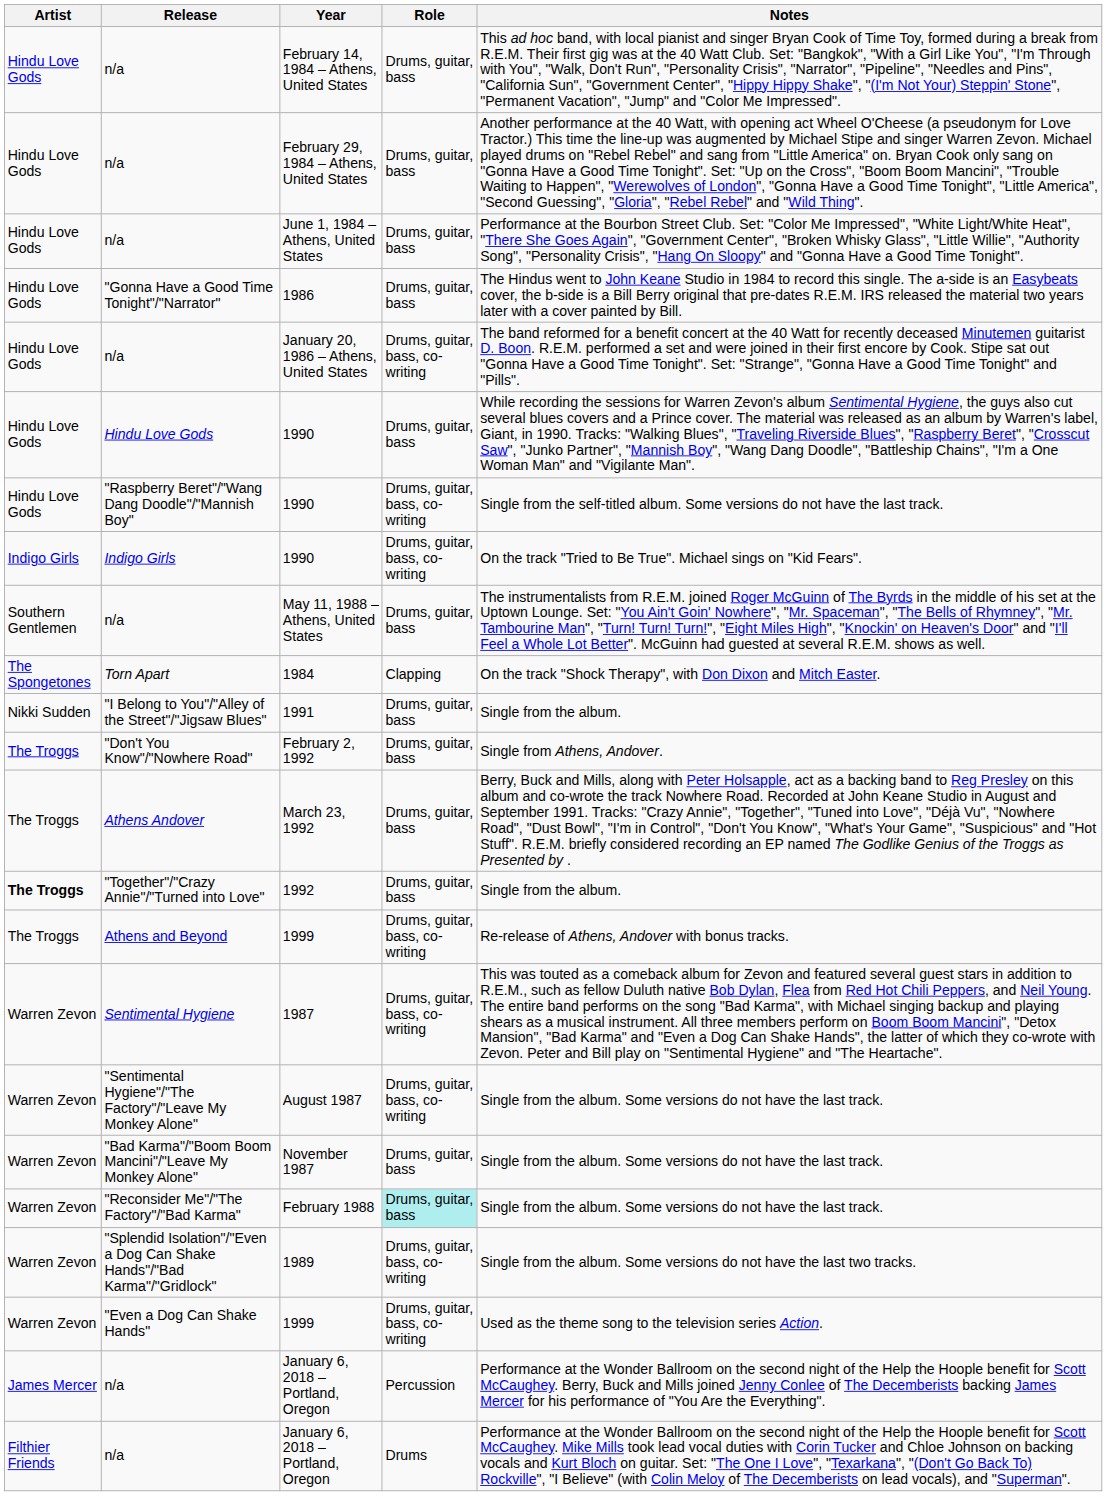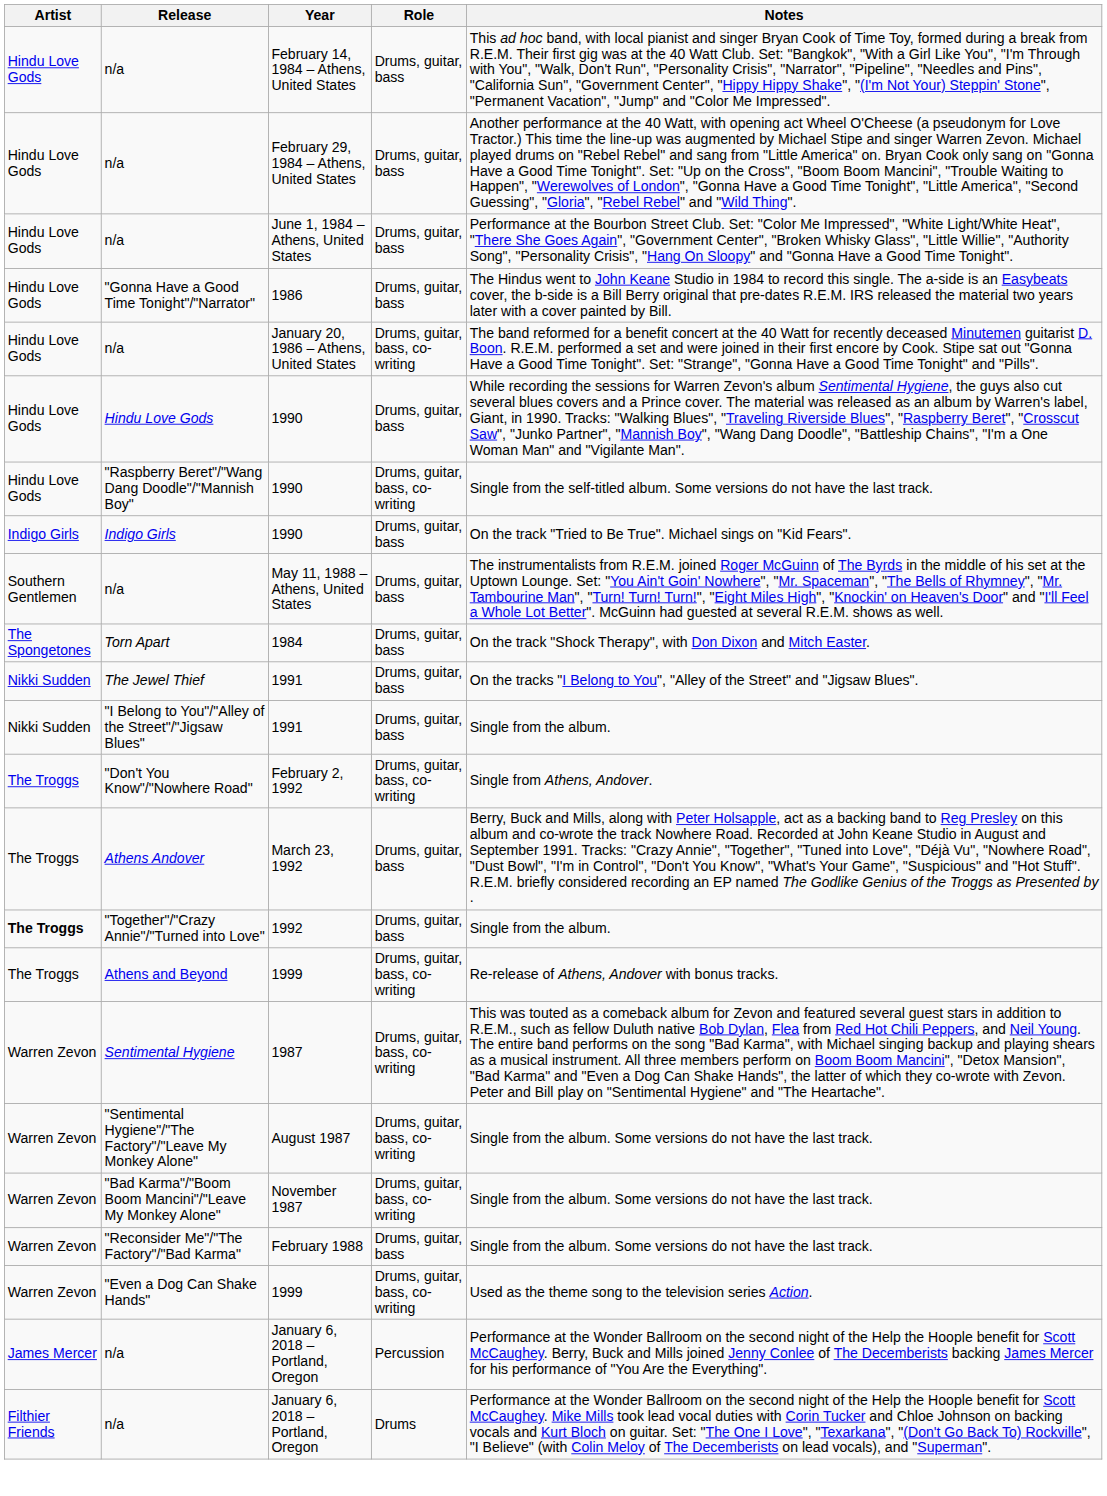 <table class="sortable wikitable">
 <tr>
 <th>Artist</th>
 <th>Release</th>
 <th>Year</th>
 <th>Role</th>
 <th>Notes</th>
 </tr>
 <tr>
 <td><a href='#'>Hindu Love Gods</a></td>
 <td>n/a</td>
 <td>February 14, 1984 – Athens, United States</td>
 <td>Drums, guitar, bass</td>
 <td>This <em>ad hoc</em> band, with local pianist and singer Bryan Cook of Time Toy, formed during a break from R.E.M. Their first gig was at the 40 Watt Club. Set: "Bangkok", "With a Girl Like You", "I'm Through with You", "Walk, Don't Run", "Personality Crisis", "Narrator", "Pipeline", "Needles and Pins", "California Sun", "Government Center", "<a href='#'>Hippy Hippy Shake</a>", "<a href='#'>(I'm Not Your) Steppin' Stone</a>", "Permanent Vacation", "Jump" and "Color Me Impressed".</td>
 </tr>
 <tr>
 <td>Hindu Love Gods</td>
 <td>n/a</td>
 <td>February 29, 1984 – Athens, United States</td>
 <td>Drums, guitar, bass</td>
 <td>Another performance at the 40 Watt, with opening act Wheel O'Cheese (a pseudonym for Love Tractor.) This time the line-up was augmented by Michael Stipe and singer Warren Zevon. Michael played drums on "Rebel Rebel" and sang from "Little America" on. Bryan Cook only sang on "Gonna Have a Good Time Tonight". Set: "Up on the Cross", "Boom Boom Mancini", "Trouble Waiting to Happen", "<a href='#'>Werewolves of London</a>", "Gonna Have a Good Time Tonight", "Little America", "Second Guessing", "<a href='#'>Gloria</a>", "<a href='#'>Rebel Rebel</a>" and "<a href='#'>Wild Thing</a>".</td>
 </tr>
 <tr>
 <td>Hindu Love Gods</td>
 <td>n/a</td>
 <td>June 1, 1984 – Athens, United States</td>
 <td>Drums, guitar, bass</td>
 <td>Performance at the Bourbon Street Club. Set: "Color Me Impressed", "White Light/White Heat", "<a href='#'>There She Goes Again</a>", "Government Center", "Broken Whisky Glass", "Little Willie", "Authority Song", "Personality Crisis", "<a href='#'>Hang On Sloopy</a>" and "Gonna Have a Good Time Tonight".</td>
 </tr>
 <tr>
 <td>Hindu Love Gods</td>
 <td>"Gonna Have a Good Time Tonight"/"Narrator"</td>
 <td>1986</td>
 <td>Drums, guitar, bass</td>
 <td>The Hindus went to <a href='#'>John Keane</a> Studio in 1984 to record this single. The a-side is an <a href='#'>Easybeats</a> cover, the b-side is a Bill Berry original that pre-dates R.E.M. IRS released the material two years later with a cover painted by Bill.</td>
 </tr>
 <tr>
 <td>Hindu Love Gods</td>
 <td>n/a</td>
 <td>January 20, 1986 – Athens, United States</td>
 <td>Drums, guitar, bass, co-writing</td>
 <td>The band reformed for a benefit concert at the 40 Watt for recently deceased <a href='#'>Minutemen</a> guitarist <a href='#'>D. Boon</a>. R.E.M. performed a set and were joined in their first encore by Cook. Stipe sat out "Gonna Have a Good Time Tonight". Set: "Strange", "Gonna Have a Good Time Tonight" and "Pills".</td>
 </tr>
 <tr>
 <td>Hindu Love Gods</td>
 <td><em><a href='#'>Hindu Love Gods</a></em></td>
 <td>1990</td>
 <td>Drums, guitar, bass</td>
 <td>While recording the sessions for Warren Zevon's album <em><a href='#'>Sentimental Hygiene</a></em>, the guys also cut several blues covers and a Prince cover. The material was released as an album by Warren's label, Giant, in 1990. Tracks: "Walking Blues", "<a href='#'>Traveling Riverside Blues</a>", "<a href='#'>Raspberry Beret</a>", "<a href='#'>Crosscut Saw</a>", "Junko Partner", "<a href='#'>Mannish Boy</a>", "Wang Dang Doodle", "Battleship Chains", "I'm a One Woman Man" and "Vigilante Man".</td>
 </tr>
 <tr>
 <td>Hindu Love Gods</td>
 <td>"Raspberry Beret"/"Wang Dang Doodle"/"Mannish Boy"</td>
 <td>1990</td>
 <td>Drums, guitar, bass, co-writing</td>
 <td>Single from the self-titled album. Some versions do not have the last track.</td>
 </tr>
 <tr>
 <td><a href='#'>Indigo Girls</a></td>
 <td><em><a href='#'>Indigo Girls</a></em></td>
 <td>1990</td>
-<td>Drums, guitar, bass, co-writing</td>
+<td>Drums, guitar, bass</td>
 <td>On the track "Tried to Be True". Michael sings on "Kid Fears".</td>
 </tr>
 <tr>
 <td>Southern Gentlemen</td>
 <td>n/a</td>
 <td>May 11, 1988 – Athens, United States</td>
 <td>Drums, guitar, bass</td>
 <td>The instrumentalists from R.E.M. joined <a href='#'>Roger McGuinn</a> of <a href='#'>The Byrds</a> in the middle of his set at the Uptown Lounge. Set: "<a href='#'>You Ain't Goin' Nowhere</a>", "<a href='#'>Mr. Spaceman</a>", "<a href='#'>The Bells of Rhymney</a>", "<a href='#'>Mr. Tambourine Man</a>", "<a href='#'>Turn! Turn! Turn!</a>", "<a href='#'>Eight Miles High</a>", "<a href='#'>Knockin' on Heaven's Door</a>" and "<a href='#'>I'll Feel a Whole Lot Better</a>". McGuinn had guested at several R.E.M. shows as well.</td>
 </tr>
 <tr>
 <td><a href='#'>The Spongetones</a></td>
 <td><em>Torn Apart</em></td>
 <td>1984</td>
-<td>Clapping</td>
+<td>Drums, guitar, bass</td>
 <td>On the track "Shock Therapy", with <a href='#'>Don Dixon</a> and <a href='#'>Mitch Easter</a>.</td>
+</tr>
+<tr>
+<td><a href='#'>Nikki Sudden</a></td>
+<td><em>The Jewel Thief</em></td>
+<td>1991</td>
+<td>Drums, guitar, bass</td>
+<td>On the tracks "<a href='#'>I Belong to You</a>", "Alley of the Street" and "Jigsaw Blues".</td>
 </tr>
 <tr>
 <td>Nikki Sudden</td>
 <td>"I Belong to You"/"Alley of the Street"/"Jigsaw Blues"</td>
 <td>1991</td>
 <td>Drums, guitar, bass</td>
 <td>Single from the album.</td>
 </tr>
 <tr>
 <td><a href='#'>The Troggs</a></td>
 <td>"Don't You Know"/"Nowhere Road"</td>
 <td>February 2, 1992</td>
-<td>Drums, guitar, bass</td>
+<td>Drums, guitar, bass, co-writing</td>
 <td>Single from <em>Athens, Andover</em>.</td>
 </tr>
 <tr>
 <td>The Troggs</td>
 <td><em><a href='#'>Athens Andover</a></em></td>
 <td>March 23, 1992</td>
 <td>Drums, guitar, bass</td>
 <td>Berry, Buck and Mills, along with <a href='#'>Peter Holsapple</a>, act as a backing band to <a href='#'>Reg Presley</a> on this album and co-wrote the track Nowhere Road. Recorded at John Keane Studio in August and September 1991. Tracks: "Crazy Annie", "Together", "Tuned into Love", "Déjà Vu", "Nowhere Road", "Dust Bowl", "I'm in Control", "Don't You Know", "What's Your Game", "Suspicious" and "Hot Stuff". R.E.M. briefly considered recording an EP named <em>The Godlike Genius of the Troggs as Presented by </em>.</td>
 </tr>
 <tr>
 <td><strong>The Troggs</strong></td>
 <td>"Together"/"Crazy Annie"/"Turned into Love"</td>
 <td>1992</td>
 <td>Drums, guitar, bass</td>
 <td>Single from the album.</td>
 </tr>
 <tr>
 <td>The Troggs</td>
 <td><a href='#'>Athens and Beyond</a></td>
 <td>1999</td>
 <td>Drums, guitar, bass, co-writing</td>
 <td>Re-release of <em>Athens, Andover</em> with bonus tracks.</td>
 </tr>
 <tr>
 <td>Warren Zevon</td>
 <td><em><a href='#'>Sentimental Hygiene</a></em></td>
 <td>1987</td>
 <td>Drums, guitar, bass, co-writing</td>
 <td>This was touted as a comeback album for Zevon and featured several guest stars in addition to R.E.M., such as fellow Duluth native <a href='#'>Bob Dylan</a>, <a href='#'>Flea</a> from <a href='#'>Red Hot Chili Peppers</a>, and <a href='#'>Neil Young</a>. The entire band performs on the song "Bad Karma", with Michael singing backup and playing shears as a musical instrument. All three members perform on <a href='#'>Boom Boom Mancini</a>", "Detox Mansion", "Bad Karma" and "Even a Dog Can Shake Hands", the latter of which they co-wrote with Zevon. Peter and Bill play on "Sentimental Hygiene" and "The Heartache".</td>
 </tr>
 <tr>
 <td>Warren Zevon</td>
 <td>"Sentimental Hygiene"/"The Factory"/"Leave My Monkey Alone"</td>
 <td>August 1987</td>
 <td>Drums, guitar, bass, co-writing</td>
 <td>Single from the album. Some versions do not have the last track.</td>
 </tr>
 <tr>
 <td>Warren Zevon</td>
 <td>"Bad Karma"/"Boom Boom Mancini"/"Leave My Monkey Alone"</td>
 <td>November 1987</td>
-<td>Drums, guitar, bass</td>
+<td>Drums, guitar, bass, co-writing</td>
 <td>Single from the album. Some versions do not have the last track.</td>
 </tr>
 <tr>
 <td>Warren Zevon</td>
 <td>"Reconsider Me"/"The Factory"/"Bad Karma"</td>
 <td>February 1988</td>
-<td style="background: paleturquoise;">Drums, guitar, bass</td>
+<td>Drums, guitar, bass</td>
 <td>Single from the album. Some versions do not have the last track.</td>
-</tr>
-<tr>
-<td>Warren Zevon</td>
-<td>"Splendid Isolation"/"Even a Dog Can Shake Hands"/"Bad Karma"/"Gridlock"</td>
-<td>1989</td>
-<td>Drums, guitar, bass, co-writing</td>
-<td>Single from the album. Some versions do not have the last two tracks.</td>
 </tr>
 <tr>
 <td>Warren Zevon</td>
 <td>"Even a Dog Can Shake Hands"</td>
 <td>1999</td>
 <td>Drums, guitar, bass, co-writing</td>
 <td>Used as the theme song to the television series <em><a href='#'>Action</a></em>.</td>
 </tr>
 <tr>
 <td><a href='#'>James Mercer</a></td>
 <td>n/a</td>
 <td>January 6, 2018 – Portland, Oregon</td>
 <td>Percussion</td>
 <td>Performance at the Wonder Ballroom on the second night of the Help the Hoople benefit for <a href='#'>Scott McCaughey</a>. Berry, Buck and Mills joined <a href='#'>Jenny Conlee</a> of <a href='#'>The Decemberists</a> backing <a href='#'>James Mercer</a> for his performance of "You Are the Everything".</td>
 </tr>
 <tr>
 <td><a href='#'>Filthier Friends</a></td>
 <td>n/a</td>
 <td>January 6, 2018 – Portland, Oregon</td>
 <td>Drums</td>
 <td>Performance at the Wonder Ballroom on the second night of the Help the Hoople benefit for <a href='#'>Scott McCaughey</a>. <a href='#'>Mike Mills</a> took lead vocal duties with <a href='#'>Corin Tucker</a> and Chloe Johnson on backing vocals and <a href='#'>Kurt Bloch</a> on guitar. Set: "<a href='#'>The One I Love</a>", "<a href='#'>Texarkana</a>", "<a href='#'>(Don't Go Back To) Rockville</a>", "I Believe" (with <a href='#'>Colin Meloy</a> of <a href='#'>The Decemberists</a> on lead vocals), and "<a href='#'>Superman</a>".</td>
 </tr>
 </table>
